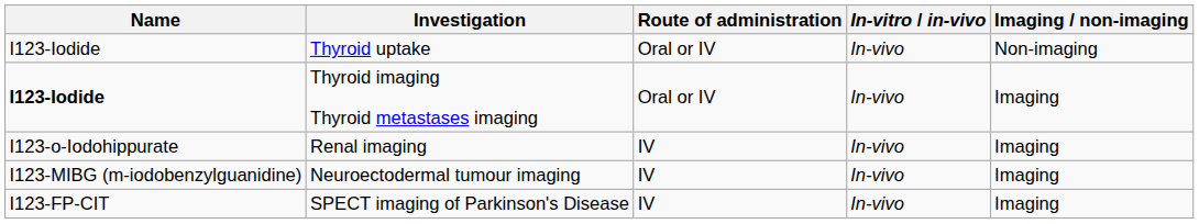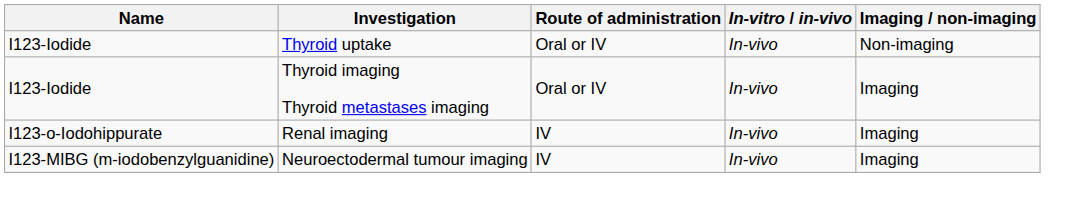 <table class="wikitable" style="font-size:95%">
 <tr>
 <th>Name</th>
 <th>Investigation</th>
 <th>Route of administration</th>
 <th><em>In-vitro</em> / <em>in-vivo</em></th>
 <th>Imaging / non-imaging</th>
 </tr>
 <tr>
 <td>I123-Iodide</td>
 <td><a href='#'>Thyroid</a> uptake</td>
 <td>Oral or IV</td>
 <td><em>In-vivo</em></td>
 <td>Non-imaging</td>
 </tr>
 <tr>
-<td><strong>I123-Iodide</strong></td>
+<td>I123-Iodide</td>
 <td>Thyroid imaging<br><br>Thyroid <a href='#'>metastases</a> imaging</td>
 <td>Oral or IV</td>
 <td><em>In-vivo</em></td>
 <td>Imaging</td>
 </tr>
 <tr>
 <td>I123-o-Iodohippurate</td>
 <td>Renal imaging</td>
 <td>IV</td>
 <td><em>In-vivo</em></td>
 <td>Imaging</td>
 </tr>
 <tr>
 <td>I123-MIBG (m-iodobenzylguanidine)</td>
 <td>Neuroectodermal tumour imaging</td>
 <td>IV</td>
 <td><em>In-vivo</em></td>
 <td>Imaging</td>
 </tr>
-<tr>
-<td>I123-FP-CIT</td>
-<td>SPECT imaging of Parkinson's Disease</td>
-<td>IV</td>
-<td><em>In-vivo</em></td>
-<td>Imaging</td>
-</tr>
 </table>
